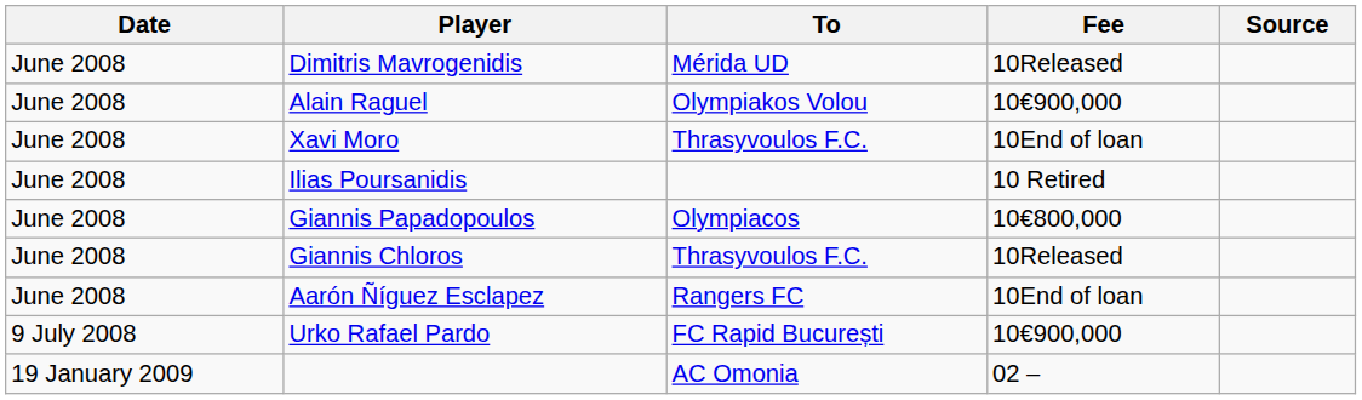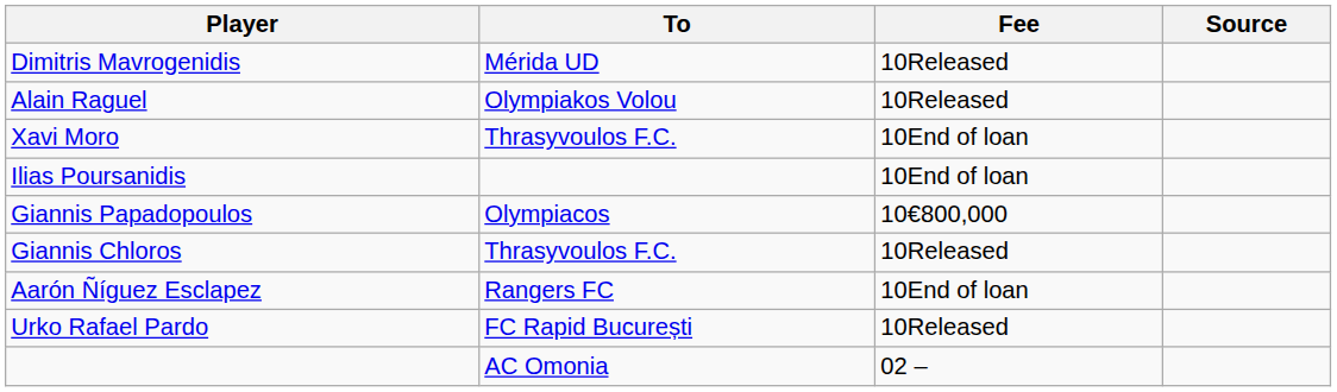 <table class="wikitable sortable" style="text-align:center; font-size:100%;width:70%; text-align:left">
 <tr>
-<th>Date</th>
 <th>Player</th>
 <th>To</th>
 <th>Fee</th>
 <th>Source</th>
 </tr>
 <tr --->
-<td>June 2008</td>
 <td> <a href='#'>Dimitris Mavrogenidis</a></td>
 <td> <a href='#'>Mérida UD</a></td>
 <td><span>10</span>Released</td>
 <td align="center"></td>
 </tr>
 <tr --->
-<td>June 2008</td>
 <td> <a href='#'>Alain Raguel</a></td>
 <td> <a href='#'>Olympiakos Volou</a></td>
-<td><span>10</span>€900,000</td>
+<td><span>10</span>Released</td>
 <td align="center"></td>
 </tr>
 <tr --->
-<td>June 2008</td>
 <td> <a href='#'>Xavi Moro</a></td>
 <td> <a href='#'>Thrasyvoulos F.C.</a></td>
 <td><span>10</span>End of loan</td>
 <td align="center"></td>
 </tr>
 <tr --->
-<td>June 2008</td>
 <td> <a href='#'>Ilias Poursanidis</a></td>
 <td></td>
-<td><span>10</span> Retired</td>
+<td><span>10</span>End of loan</td>
 <td align="center"></td>
 </tr>
 <tr --->
-<td>June 2008</td>
 <td> <a href='#'>Giannis Papadopoulos</a></td>
 <td> <a href='#'>Olympiacos</a></td>
 <td><span>10</span>€800,000</td>
 <td align="center"></td>
 </tr>
 <tr --->
-<td>June 2008</td>
 <td> <a href='#'>Giannis Chloros</a></td>
 <td> <a href='#'>Thrasyvoulos F.C.</a></td>
 <td><span>10</span>Released</td>
 <td align="center"></td>
 </tr>
 <tr --->
-<td>June 2008</td>
 <td> <a href='#'>Aarón Ñíguez Εsclapez</a></td>
 <td> <a href='#'>Rangers FC</a></td>
 <td><span>10</span>End of loan</td>
 <td align="center"></td>
 </tr>
 <tr --->
-<td>9 July 2008</td>
 <td> <a href='#'>Urko Rafael Pardo</a></td>
 <td> <a href='#'>FC Rapid București</a></td>
-<td><span>10</span>€900,000</td>
+<td><span>10</span>Released</td>
 <td align="center"></td>
 </tr>
 <tr --->
-<td>19 January 2009</td>
 <td> </td>
 <td> <a href='#'>AC Omonia</a></td>
 <td><span>02</span> –</td>
 <td align="center"></td>
 </tr>
 </table>
